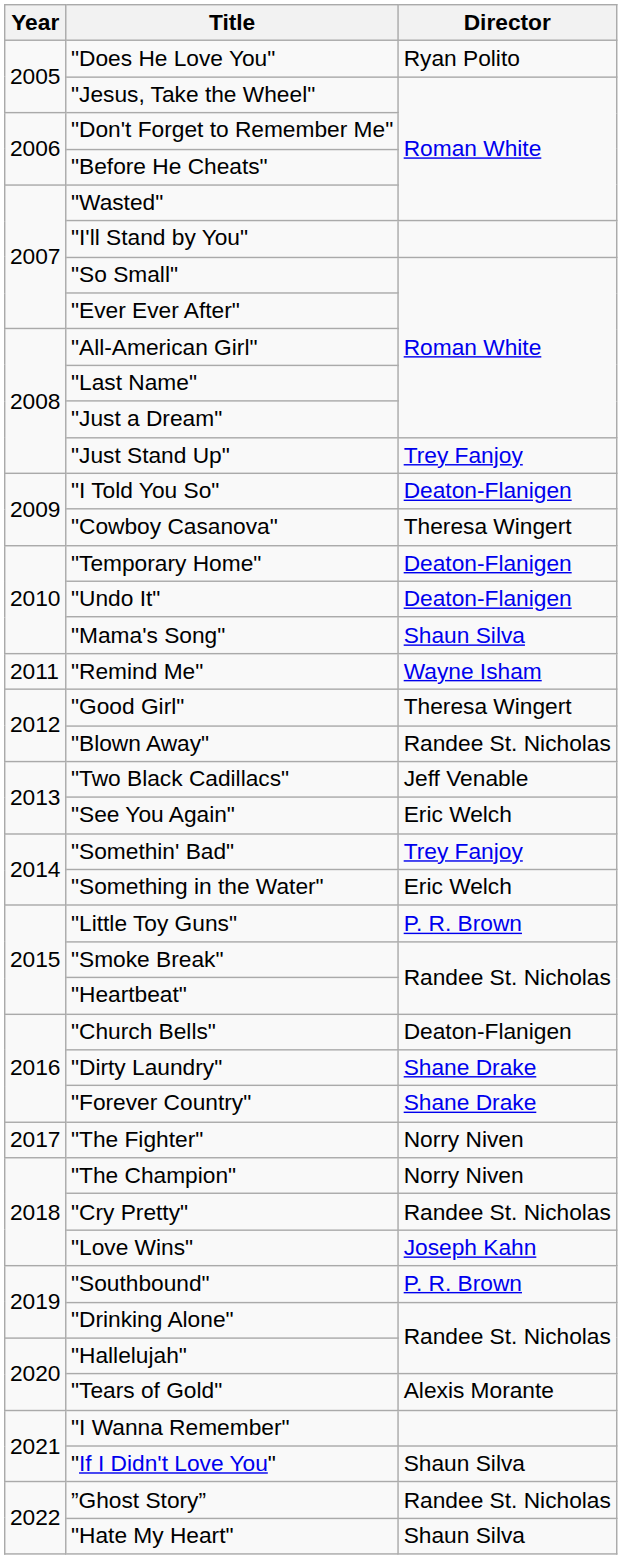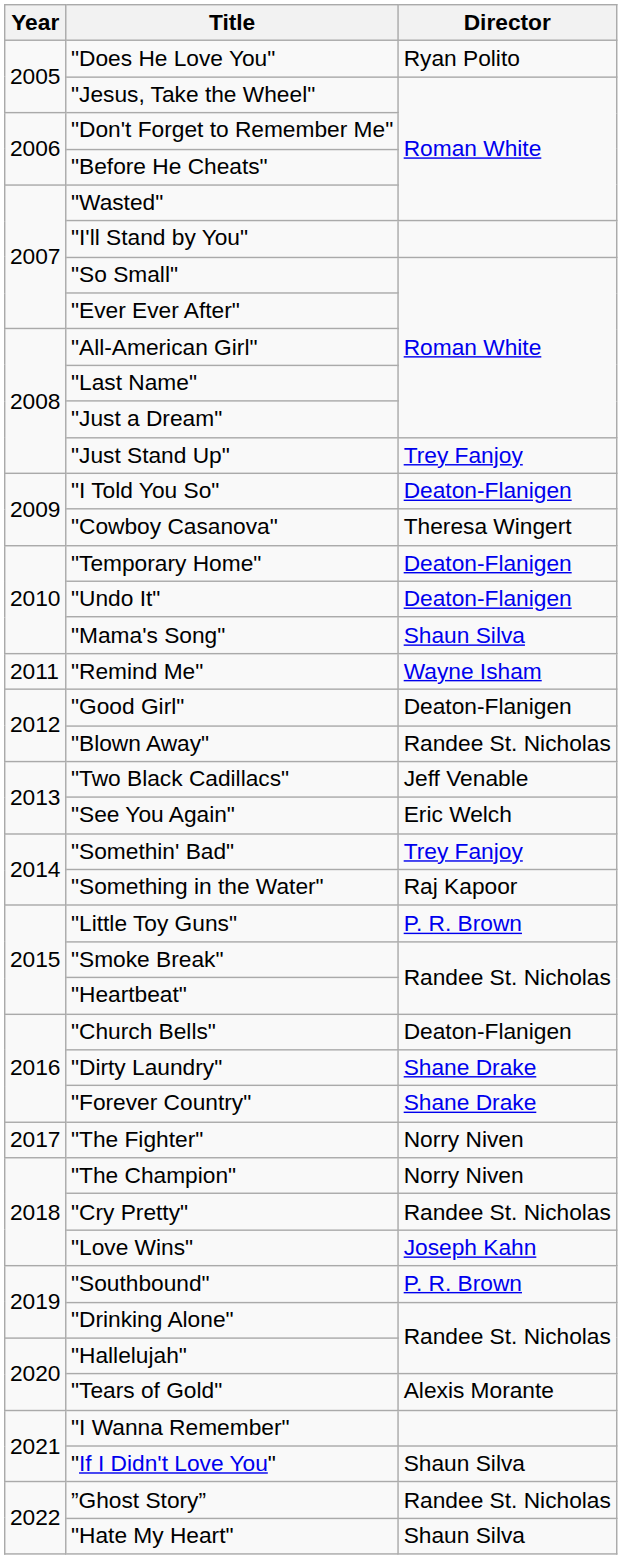 <table class="wikitable plainrowheaders">
 <tr>
 <th>Year</th>
 <th>Title</th>
 <th>Director</th>
 </tr>
 <tr>
 <td rowspan="2">2005</td>
 <td>"Does He Love You" </td>
 <td>Ryan Polito</td>
 </tr>
 <tr>
 <td>"Jesus, Take the Wheel"</td>
 <td rowspan="4"><a href='#'>Roman White</a></td>
 </tr>
 <tr>
 <td rowspan="2">2006</td>
 <td>"Don't Forget to Remember Me"</td>
 </tr>
 <tr>
 <td>"Before He Cheats"</td>
 </tr>
 <tr>
 <td rowspan="4">2007</td>
 <td>"Wasted"</td>
 </tr>
 <tr>
 <td>"I'll Stand by You"</td>
 <td></td>
 </tr>
 <tr>
 <td>"So Small"</td>
 <td rowspan="5"><a href='#'>Roman White</a></td>
 </tr>
 <tr>
 <td>"Ever Ever After"</td>
 </tr>
 <tr>
 <td rowspan="4">2008</td>
 <td>"All-American Girl"</td>
 </tr>
 <tr>
 <td>"Last Name"</td>
 </tr>
 <tr>
 <td>"Just a Dream"</td>
 </tr>
 <tr>
 <td>"Just Stand Up"</td>
 <td><a href='#'>Trey Fanjoy</a></td>
 </tr>
 <tr>
 <td rowspan="2">2009</td>
 <td>"I Told You So" </td>
 <td><a href='#'>Deaton-Flanigen</a></td>
 </tr>
 <tr>
 <td>"Cowboy Casanova"</td>
 <td>Theresa Wingert</td>
 </tr>
 <tr>
 <td rowspan="3">2010</td>
 <td>"Temporary Home"</td>
 <td><a href='#'>Deaton-Flanigen</a></td>
 </tr>
 <tr>
 <td>"Undo It"</td>
 <td><a href='#'>Deaton-Flanigen</a></td>
 </tr>
 <tr>
 <td>"Mama's Song"</td>
 <td><a href='#'>Shaun Silva</a></td>
 </tr>
 <tr>
 <td>2011</td>
 <td>"Remind Me" </td>
 <td><a href='#'>Wayne Isham</a></td>
 </tr>
 <tr>
 <td rowspan="2">2012</td>
 <td>"Good Girl"</td>
-<td>Theresa Wingert</td>
+<td>Deaton-Flanigen</td>
 </tr>
 <tr>
 <td>"Blown Away"</td>
 <td>Randee St. Nicholas</td>
 </tr>
 <tr>
 <td rowspan="2">2013</td>
 <td>"Two Black Cadillacs"</td>
 <td>Jeff Venable</td>
 </tr>
 <tr>
 <td>"See You Again"</td>
 <td>Eric Welch</td>
 </tr>
 <tr>
 <td rowspan="2">2014</td>
 <td>"Somethin' Bad" </td>
 <td><a href='#'>Trey Fanjoy</a></td>
 </tr>
 <tr>
 <td>"Something in the Water"</td>
-<td>Eric Welch</td>
+<td>Raj Kapoor</td>
 </tr>
 <tr>
 <td rowspan="3">2015</td>
 <td>"Little Toy Guns"</td>
 <td><a href='#'>P. R. Brown</a></td>
 </tr>
 <tr>
 <td>"Smoke Break"</td>
 <td rowspan="2">Randee St. Nicholas</td>
 </tr>
 <tr>
 <td>"Heartbeat"</td>
 </tr>
 <tr>
 <td rowspan="3">2016</td>
 <td>"Church Bells"</td>
 <td>Deaton-Flanigen</td>
 </tr>
 <tr>
 <td>"Dirty Laundry"</td>
 <td><a href='#'>Shane Drake</a></td>
 </tr>
 <tr>
 <td>"Forever Country" </td>
 <td><a href='#'>Shane Drake</a></td>
 </tr>
 <tr>
 <td>2017</td>
 <td>"The Fighter" </td>
 <td>Norry Niven</td>
 </tr>
 <tr>
 <td rowspan="3">2018</td>
 <td>"The Champion" </td>
 <td>Norry Niven</td>
 </tr>
 <tr>
 <td>"Cry Pretty"</td>
 <td>Randee St. Nicholas</td>
 </tr>
 <tr>
 <td>"Love Wins"</td>
 <td><a href='#'>Joseph Kahn</a></td>
 </tr>
 <tr>
 <td rowspan="2">2019</td>
 <td>"Southbound"</td>
 <td><a href='#'>P. R. Brown</a></td>
 </tr>
 <tr>
 <td>"Drinking Alone"</td>
 <td rowspan="2">Randee St. Nicholas</td>
 </tr>
 <tr>
 <td rowspan="2">2020</td>
 <td>"Hallelujah" </td>
 </tr>
 <tr>
 <td>"Tears of Gold" </td>
 <td>Alexis Morante</td>
 </tr>
 <tr>
 <td rowspan=2>2021</td>
 <td>"I Wanna Remember" </td>
 <td></td>
 </tr>
 <tr>
 <td>"<a href='#'>If I Didn't Love You</a>" </td>
 <td>Shaun Silva</td>
 </tr>
 <tr>
 <td rowspan=2>2022</td>
 <td>”Ghost Story”</td>
 <td>Randee St. Nicholas</td>
 </tr>
 <tr>
 <td>"Hate My Heart"</td>
 <td>Shaun Silva</td>
 </tr>
 </table>
